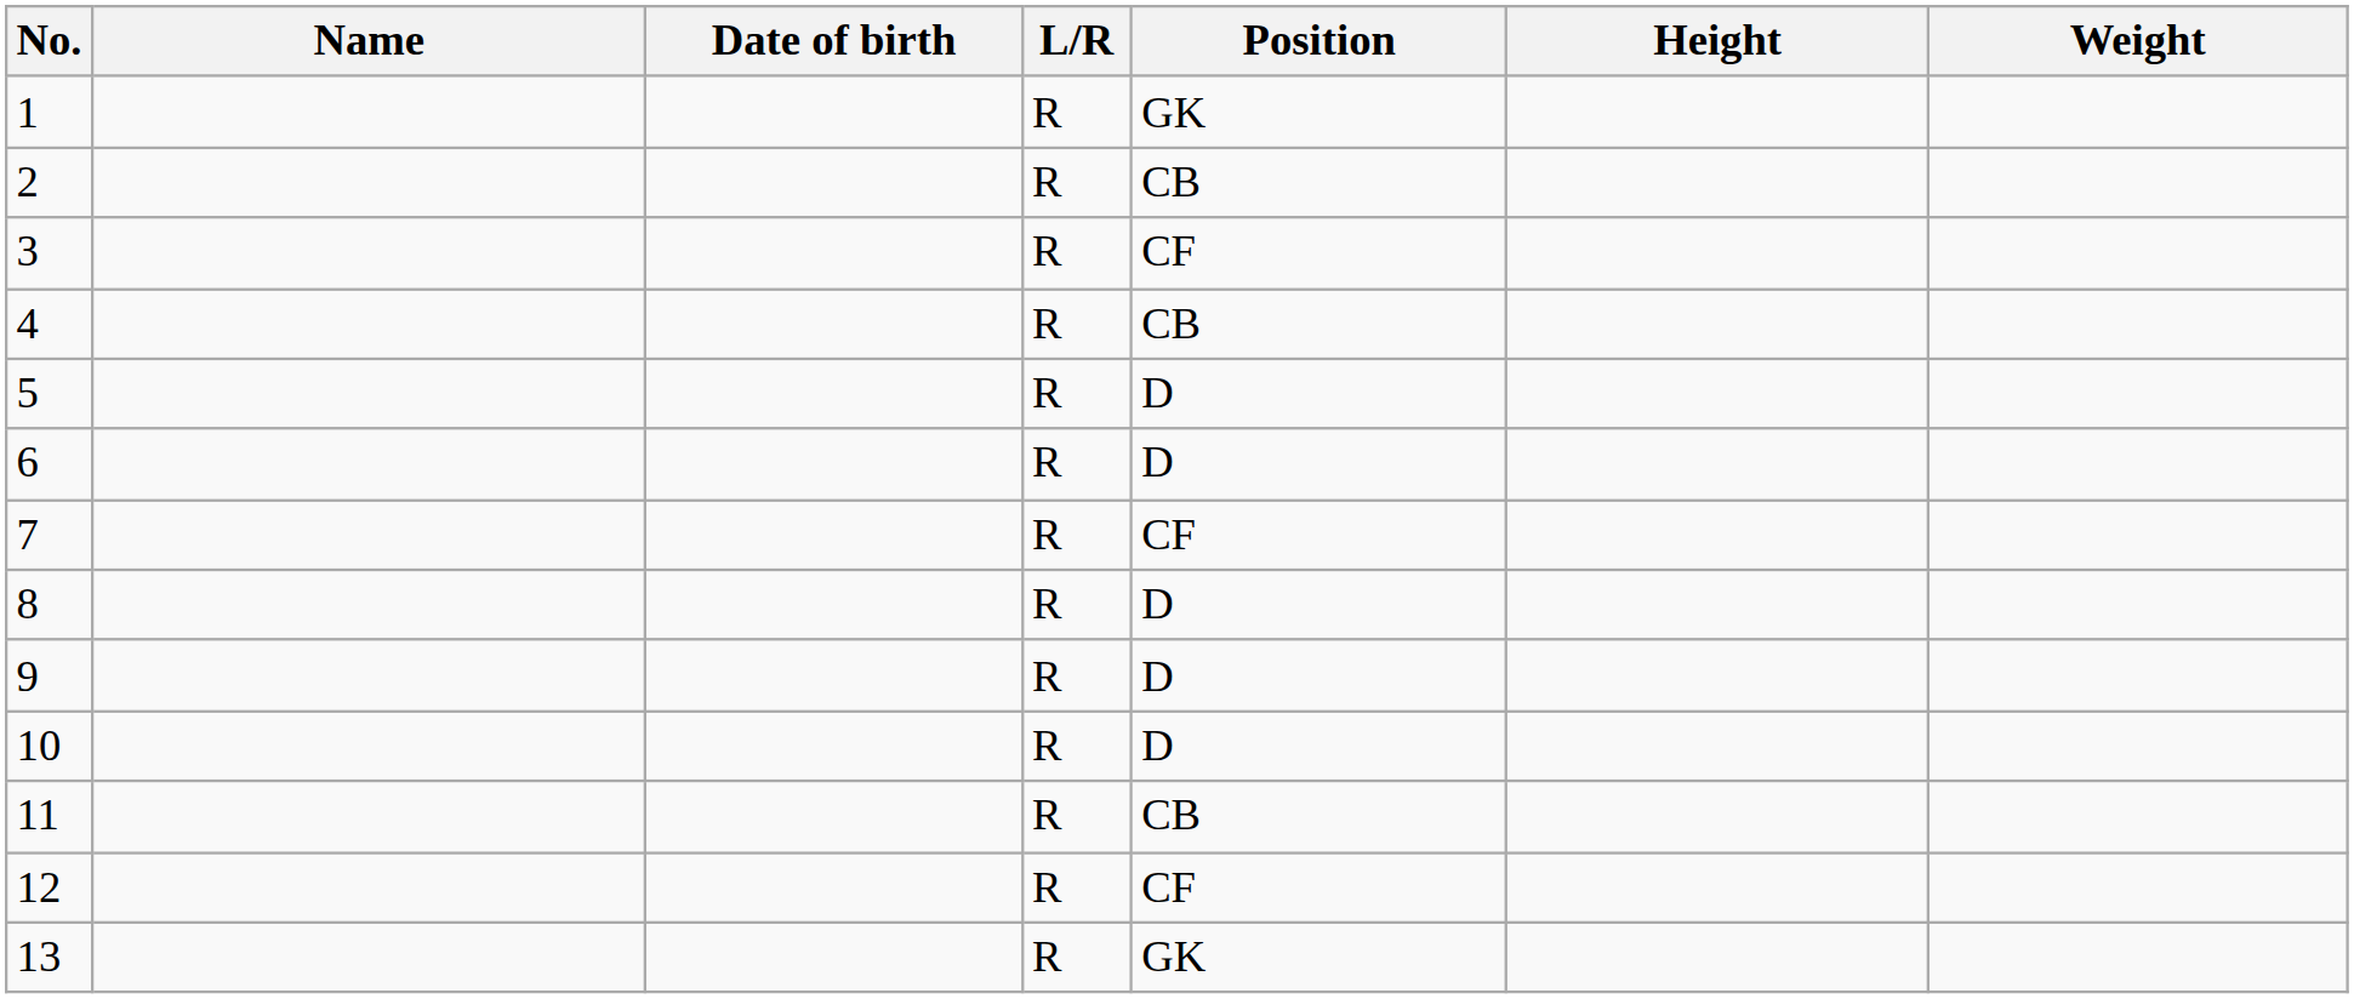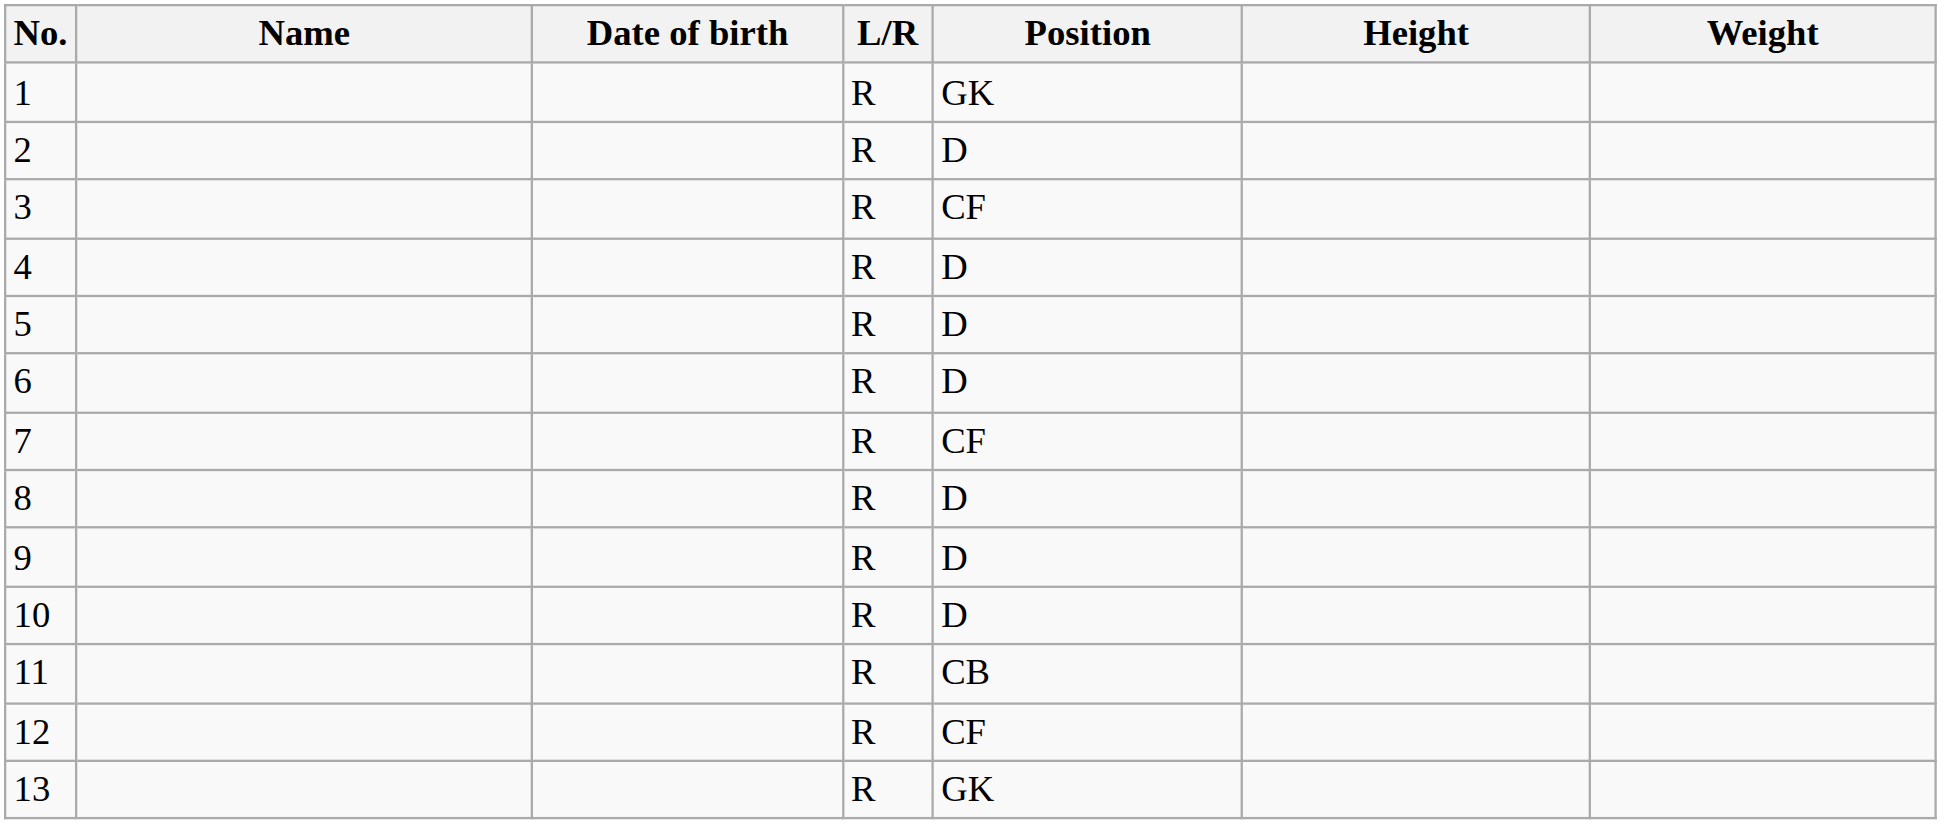 <table class=wikitable sortable style=font-size:100%; text-align:center;>
 <tr>
 <th>No.</th>
 <th style=width:12em>Name</th>
 <th style=width:8em>Date of birth</th>
 <th style=width:2em>L/R</th>
 <th style=width:8em>Position</th>
 <th style=width:9em>Height</th>
 <th style=width:9em>Weight</th>
 </tr>
 <tr>
 <td>1</td>
 <td align=left></td>
 <td></td>
 <td>R</td>
 <td>GK</td>
 <td></td>
 <td></td>
 </tr>
 <tr>
 <td>2</td>
 <td align=left></td>
 <td></td>
 <td>R</td>
-<td>CB</td>
+<td>D</td>
 <td></td>
 <td></td>
 </tr>
 <tr>
 <td>3</td>
 <td align=left></td>
 <td></td>
 <td>R</td>
 <td>CF</td>
 <td></td>
 <td></td>
 </tr>
 <tr>
 <td>4</td>
 <td align=left></td>
 <td></td>
 <td>R</td>
-<td>CB</td>
+<td>D</td>
 <td></td>
 <td></td>
 </tr>
 <tr>
 <td>5</td>
 <td align=left></td>
 <td></td>
 <td>R</td>
 <td>D</td>
 <td></td>
 <td></td>
 </tr>
 <tr>
 <td>6</td>
 <td align=left></td>
 <td></td>
 <td>R</td>
 <td>D</td>
 <td></td>
 <td></td>
 </tr>
 <tr>
 <td>7</td>
 <td align=left></td>
 <td></td>
 <td>R</td>
 <td>CF</td>
 <td></td>
 <td></td>
 </tr>
 <tr>
 <td>8</td>
 <td align=left></td>
 <td></td>
 <td>R</td>
 <td>D</td>
 <td></td>
 <td></td>
 </tr>
 <tr>
 <td>9</td>
 <td align=left></td>
 <td></td>
 <td>R</td>
 <td>D</td>
 <td></td>
 <td></td>
 </tr>
 <tr>
 <td>10</td>
 <td align=left></td>
 <td></td>
 <td>R</td>
 <td>D</td>
 <td></td>
 <td></td>
 </tr>
 <tr>
 <td>11</td>
 <td align=left></td>
 <td></td>
 <td>R</td>
 <td>CB</td>
 <td></td>
 <td></td>
 </tr>
 <tr>
 <td>12</td>
 <td align=left></td>
 <td></td>
 <td>R</td>
 <td>CF</td>
 <td></td>
 <td></td>
 </tr>
 <tr>
 <td>13</td>
 <td align=left></td>
 <td></td>
 <td>R</td>
 <td>GK</td>
 <td></td>
 <td></td>
 </tr>
 </table>
